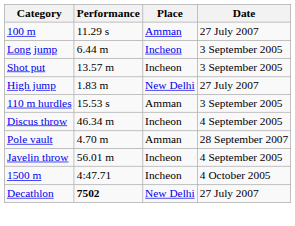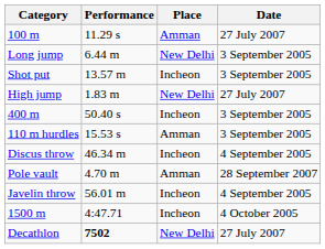 <table class="wikitable">
 <tr>
 <th>Category</th>
 <th>Performance</th>
 <th>Place</th>
 <th>Date</th>
 </tr>
 <tr>
 <td align="left"><a href='#'>100 m</a></td>
 <td>11.29 s</td>
 <td><a href='#'>Amman</a></td>
 <td>27 July 2007</td>
 </tr>
 <tr>
 <td align="left"><a href='#'>Long jump</a></td>
 <td>6.44 m</td>
-<td><a href='#'>Incheon</a></td>
+<td><a href='#'>New Delhi</a></td>
 <td>3 September 2005</td>
 </tr>
 <tr>
 <td align="left"><a href='#'>Shot put</a></td>
 <td>13.57 m</td>
 <td>Incheon</td>
 <td>3 September 2005</td>
 </tr>
 <tr>
 <td align="left"><a href='#'>High jump</a></td>
 <td>1.83 m</td>
 <td><a href='#'>New Delhi</a></td>
 <td>27 July 2007</td>
+</tr>
+<tr>
+<td align="left"><a href='#'>400 m</a></td>
+<td>50.40 s</td>
+<td>Incheon</td>
+<td>3 September 2005</td>
 </tr>
 <tr>
 <td align="left"><a href='#'>110 m hurdles</a></td>
 <td>15.53 s</td>
 <td>Amman</td>
 <td>3 September 2005</td>
 </tr>
 <tr>
 <td align="left"><a href='#'>Discus throw</a></td>
 <td>46.34 m</td>
 <td>Incheon</td>
 <td>4 September 2005</td>
 </tr>
 <tr>
 <td align="left"><a href='#'>Pole vault</a></td>
 <td>4.70 m</td>
 <td>Amman</td>
 <td>28 September 2007</td>
 </tr>
 <tr>
 <td align="left"><a href='#'>Javelin throw</a></td>
 <td>56.01 m</td>
 <td>Incheon</td>
 <td>4 September 2005</td>
 </tr>
 <tr>
 <td align="left"><a href='#'>1500 m</a></td>
 <td>4:47.71</td>
 <td>Incheon</td>
 <td>4 October 2005</td>
 </tr>
 <tr>
 <td align="left"><a href='#'>Decathlon</a></td>
 <td><strong>7502</strong></td>
 <td><a href='#'>New Delhi</a></td>
 <td>27 July 2007</td>
 </tr>
 </table>
